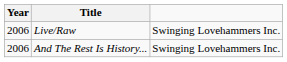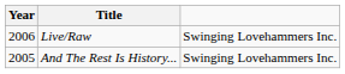 <table class="wikitable">
 <tr>
 <th align="left">Year</th>
 <th align="left">Title</th>
 </tr>
 <tr>
 <td>2006</td>
 <td><em>Live/Raw</em></td>
 <td>Swinging Lovehammers Inc.</td>
 </tr>
 <tr>
-<td>2006</td>
+<td>2005</td>
 <td><em>And The Rest Is History...</em></td>
 <td>Swinging Lovehammers Inc.</td>
 </tr>
 </table>
